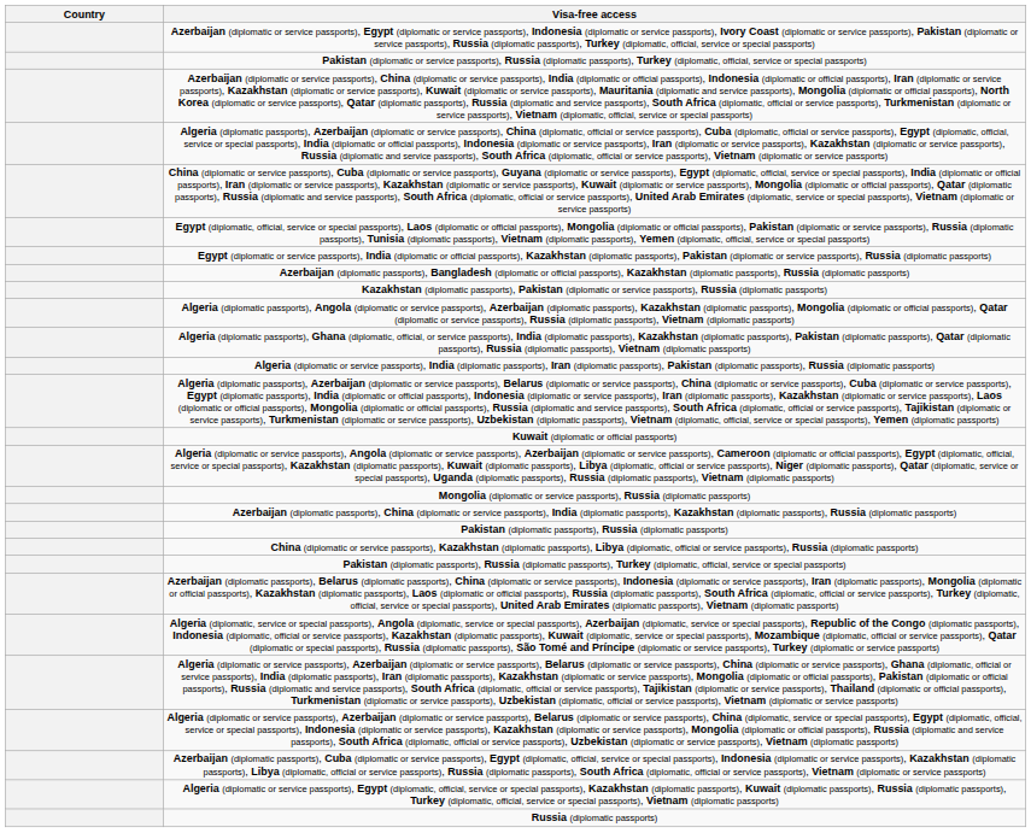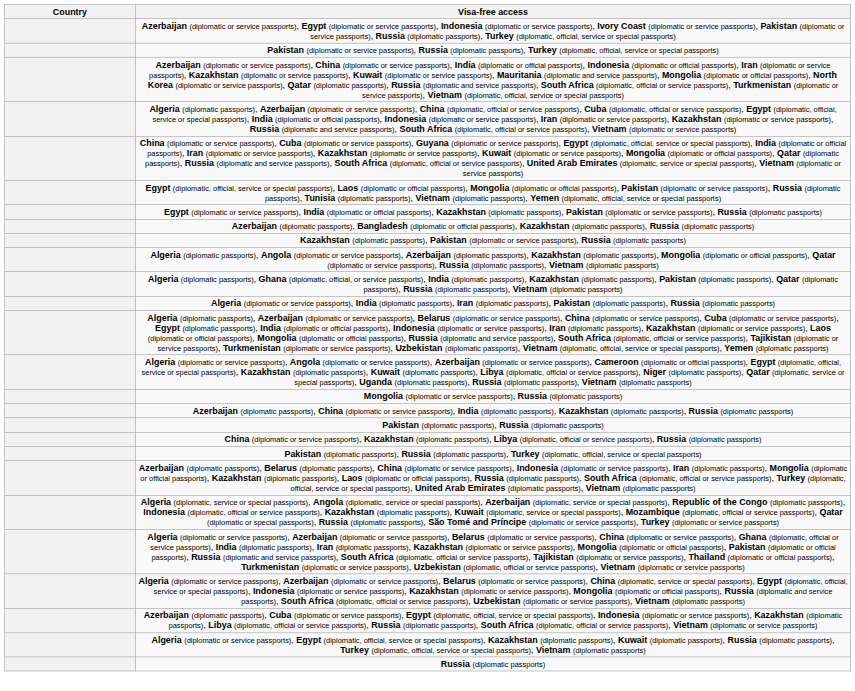 <table class="wikitable collapsible collapsed" style="text-align: center; font-size: smaller; table-layout: fixed; width: 100%;">
 <tr>
 <th style="width:15%;">Country</th>
 <th>Visa-free access</th>
 </tr>
 <tr>
 <th style="text-align: left;"></th>
 <td><strong>Azerbaijan</strong> <small>(diplomatic or service passports)</small>, <strong>Egypt</strong> <small>(diplomatic or service passports)</small>, <strong>Indonesia</strong> <small>(diplomatic or service passports)</small>, <strong>Ivory Coast</strong> <small>(diplomatic or service passports)</small>, <strong>Pakistan</strong> <small>(diplomatic or service passports)</small>, <strong>Russia</strong> <small>(diplomatic passports)</small>, <strong>Turkey</strong> <small>(diplomatic, official, service or special passports)</small></td>
 </tr>
 <tr>
 <th style="text-align: left;"></th>
 <td><strong>Pakistan</strong> <small>(diplomatic or service passports)</small>, <strong>Russia</strong> <small>(diplomatic passports)</small>, <strong>Turkey</strong> <small>(diplomatic, official, service or special passports)</small></td>
 </tr>
 <tr>
 <th style="text-align: left;"></th>
 <td><strong>Azerbaijan</strong> <small>(diplomatic or service passports)</small>, <strong>China</strong> <small>(diplomatic or service passports)</small>, <strong>India</strong> <small>(diplomatic or official passports)</small>, <strong>Indonesia</strong> <small>(diplomatic or official passports)</small>, <strong>Iran</strong> <small>(diplomatic or service passports)</small>, <strong>Kazakhstan</strong> <small>(diplomatic or service passports)</small>, <strong>Kuwait</strong> <small>(diplomatic or service passports)</small>, <strong>Mauritania</strong> <small>(diplomatic and service passports)</small>, <strong>Mongolia</strong> <small>(diplomatic or official passports)</small>, <strong>North Korea</strong> <small>(diplomatic or service passports)</small>, <strong>Qatar</strong> <small>(diplomatic passports)</small>, <strong>Russia</strong> <small>(diplomatic and service passports)</small>, <strong>South Africa</strong> <small>(diplomatic, official or service passports)</small>, <strong>Turkmenistan</strong> <small>(diplomatic or service passports)</small>, <strong>Vietnam</strong> <small>(diplomatic, official, service or special passports)</small></td>
 </tr>
 <tr>
 <th style="text-align: left;"></th>
 <td><strong>Algeria</strong> <small>(diplomatic passports)</small>, <strong>Azerbaijan</strong> <small>(diplomatic or service passports)</small>, <strong>China</strong> <small>(diplomatic, official or service passports)</small>, <strong>Cuba</strong> <small>(diplomatic, official or service passports)</small>, <strong>Egypt</strong> <small>(diplomatic, official, service or special passports)</small>, <strong>India</strong> <small>(diplomatic or official passports)</small>, <strong>Indonesia</strong> <small>(diplomatic or service passports)</small>, <strong>Iran</strong> <small>(diplomatic or service passports)</small>, <strong>Kazakhstan</strong> <small>(diplomatic or service passports)</small>, <strong>Russia</strong> <small>(diplomatic and service passports)</small>, <strong>South Africa</strong> <small>(diplomatic, official or service passports)</small>, <strong>Vietnam</strong> <small>(diplomatic or service passports)</small></td>
 </tr>
 <tr>
 <th style="text-align: left;"></th>
 <td><strong>China</strong> <small>(diplomatic or service passports)</small>, <strong>Cuba</strong> <small>(diplomatic or service passports)</small>, <strong>Guyana</strong> <small>(diplomatic or service passports)</small>, <strong>Egypt</strong> <small>(diplomatic, official, service or special passports)</small>, <strong>India</strong> <small>(diplomatic or official passports)</small>, <strong>Iran</strong> <small>(diplomatic or service passports)</small>, <strong>Kazakhstan</strong> <small>(diplomatic or service passports)</small>, <strong>Kuwait</strong> <small>(diplomatic or service passports)</small>, <strong>Mongolia</strong> <small>(diplomatic or official passports)</small>, <strong>Qatar</strong> <small>(diplomatic passports)</small>, <strong>Russia</strong> <small>(diplomatic and service passports)</small>, <strong>South Africa</strong> <small>(diplomatic, official or service passports)</small>, <strong>United Arab Emirates</strong> <small>(diplomatic, service or special passports)</small>, <strong>Vietnam</strong> <small>(diplomatic or service passports)</small></td>
 </tr>
 <tr>
 <th style="text-align: left;"></th>
 <td><strong>Egypt</strong> <small>(diplomatic, official, service or special passports)</small>, <strong>Laos</strong> <small>(diplomatic or official passports)</small>, <strong>Mongolia</strong> <small>(diplomatic or official passports)</small>, <strong>Pakistan</strong> <small>(diplomatic or service passports)</small>, <strong>Russia</strong> <small>(diplomatic passports)</small>, <strong>Tunisia</strong> <small>(diplomatic passports)</small>, <strong>Vietnam</strong> <small>(diplomatic passports)</small>, <strong>Yemen</strong> <small>(diplomatic, official, service or special passports)</small></td>
 </tr>
 <tr>
 <th style="text-align: left;"></th>
 <td><strong>Egypt</strong> <small>(diplomatic or service passports)</small>, <strong>India</strong> <small>(diplomatic or official passports)</small>, <strong>Kazakhstan</strong> <small>(diplomatic passports)</small>, <strong>Pakistan</strong> <small>(diplomatic or service passports)</small>, <strong>Russia</strong> <small>(diplomatic passports)</small></td>
 </tr>
 <tr>
 <th style="text-align: left;"></th>
 <td><strong>Azerbaijan</strong> <small>(diplomatic passports)</small>, <strong>Bangladesh</strong> <small>(diplomatic or official passports)</small>, <strong>Kazakhstan</strong> <small>(diplomatic passports)</small>, <strong>Russia</strong> <small>(diplomatic passports)</small></td>
 </tr>
 <tr>
 <th style="text-align: left;"></th>
 <td><strong>Kazakhstan</strong> <small>(diplomatic passports)</small>, <strong>Pakistan</strong> <small>(diplomatic or service passports)</small>, <strong>Russia</strong> <small>(diplomatic passports)</small></td>
 </tr>
 <tr>
 <th style="text-align: left;"></th>
 <td><strong>Algeria</strong> <small>(diplomatic passports)</small>, <strong>Angola</strong> <small>(diplomatic or service passports)</small>, <strong>Azerbaijan</strong> <small>(diplomatic passports)</small>, <strong>Kazakhstan</strong> <small>(diplomatic passports)</small>, <strong>Mongolia</strong> <small>(diplomatic or official passports)</small>, <strong>Qatar</strong> <small>(diplomatic or service passports)</small>, <strong>Russia</strong> <small>(diplomatic passports)</small>, <strong>Vietnam</strong> <small>(diplomatic passports)</small></td>
 </tr>
 <tr>
 <th style="text-align: left;"></th>
 <td><strong>Algeria</strong> <small>(diplomatic passports)</small>, <strong>Ghana</strong> <small>(diplomatic, official, or service passports)</small>, <strong>India</strong> <small>(diplomatic passports)</small>, <strong>Kazakhstan</strong> <small>(diplomatic passports)</small>, <strong>Pakistan</strong> <small>(diplomatic passports)</small>, <strong>Qatar</strong> <small>(diplomatic passports)</small>, <strong>Russia</strong> <small>(diplomatic passports)</small>, <strong>Vietnam</strong> <small>(diplomatic passports)</small></td>
 </tr>
 <tr>
 <th style="text-align: left;"></th>
 <td><strong>Algeria</strong> <small>(diplomatic or service passports)</small>, <strong>India</strong> <small>(diplomatic passports)</small>, <strong>Iran</strong> <small>(diplomatic passports)</small>, <strong>Pakistan</strong> <small>(diplomatic passports)</small>, <strong>Russia</strong> <small>(diplomatic passports)</small></td>
 </tr>
 <tr>
 <th style="text-align: left;"></th>
 <td><strong>Algeria</strong> <small>(diplomatic passports)</small>, <strong>Azerbaijan</strong> <small>(diplomatic or service passports)</small>, <strong>Belarus</strong> <small>(diplomatic or service passports)</small>, <strong>China</strong> <small>(diplomatic or service passports)</small>, <strong>Cuba</strong> <small>(diplomatic or service passports)</small>, <strong>Egypt</strong> <small>(diplomatic passports)</small>, <strong>India</strong> <small>(diplomatic or official passports)</small>, <strong>Indonesia</strong> <small>(diplomatic or service passports)</small>, <strong>Iran</strong> <small>(diplomatic passports)</small>, <strong>Kazakhstan</strong> <small>(diplomatic or service passports)</small>, <strong>Laos</strong> <small>(diplomatic or official passports)</small>, <strong>Mongolia</strong> <small>(diplomatic or official passports)</small>, <strong>Russia</strong> <small>(diplomatic and service passports)</small>, <strong>South Africa</strong> <small>(diplomatic, official or service passports)</small>, <strong>Tajikistan</strong> <small>(diplomatic or service passports)</small>, <strong>Turkmenistan</strong> <small>(diplomatic or service passports)</small>, <strong>Uzbekistan</strong> <small>(diplomatic passports)</small>, <strong>Vietnam</strong> <small>(diplomatic, official, service or special passports)</small>, <strong>Yemen</strong> <small>(diplomatic passports)</small></td>
 </tr>
 <tr>
 <th style="text-align: left;"></th>
-<td><strong>Kuwait</strong> <small>(diplomatic or official passports)</small></td>
-</tr>
-<tr>
-<th style="text-align: left;"></th>
 <td><strong>Algeria</strong> <small>(diplomatic or service passports)</small>, <strong>Angola</strong> <small>(diplomatic or service passports)</small>, <strong>Azerbaijan</strong> <small>(diplomatic or service passports)</small>, <strong>Cameroon</strong> <small>(diplomatic or official passports)</small>, <strong>Egypt</strong> <small>(diplomatic, official, service or special passports)</small>, <strong>Kazakhstan</strong> <small>(diplomatic passports)</small>, <strong>Kuwait</strong> <small>(diplomatic passports)</small>, <strong>Libya</strong> <small>(diplomatic, official or service passports)</small>, <strong>Niger</strong> <small>(diplomatic passports)</small>, <strong>Qatar</strong> <small>(diplomatic, service or special passports)</small>, <strong>Uganda</strong> <small>(diplomatic passports)</small>, <strong>Russia</strong> <small>(diplomatic passports)</small>, <strong>Vietnam</strong> <small>(diplomatic passports)</small></td>
 </tr>
 <tr>
 <th style="text-align: left;"></th>
 <td><strong>Mongolia</strong> <small>(diplomatic or service passports)</small>, <strong>Russia</strong> <small>(diplomatic passports)</small></td>
 </tr>
 <tr>
 <th style="text-align: left;"></th>
 <td><strong>Azerbaijan</strong> <small>(diplomatic passports)</small>, <strong>China</strong> <small>(diplomatic or service passports)</small>, <strong>India</strong> <small>(diplomatic passports)</small>, <strong>Kazakhstan</strong> <small>(diplomatic passports)</small>, <strong>Russia</strong> <small>(diplomatic passports)</small></td>
 </tr>
 <tr>
 <th style="text-align: left;"></th>
 <td><strong>Pakistan</strong> <small>(diplomatic passports)</small>, <strong>Russia</strong> <small>(diplomatic passports)</small></td>
 </tr>
 <tr>
 <th style="text-align: left;"></th>
 <td><strong>China</strong> <small>(diplomatic or service passports)</small>, <strong>Kazakhstan</strong> <small>(diplomatic passports)</small>, <strong>Libya</strong> <small>(diplomatic, official or service passports)</small>, <strong>Russia</strong> <small>(diplomatic passports)</small></td>
 </tr>
 <tr>
 <th style="text-align: left;"></th>
 <td><strong>Pakistan</strong> <small>(diplomatic passports)</small>, <strong>Russia</strong> <small>(diplomatic passports)</small>, <strong>Turkey</strong> <small>(diplomatic, official, service or special passports)</small></td>
 </tr>
 <tr>
 <th style="text-align: left;"></th>
 <td><strong>Azerbaijan</strong> <small>(diplomatic passports)</small>, <strong>Belarus</strong> <small>(diplomatic passports)</small>, <strong>China</strong> <small>(diplomatic or service passports)</small>, <strong>Indonesia</strong> <small>(diplomatic or service passports)</small>, <strong>Iran</strong> <small>(diplomatic passports)</small>, <strong>Mongolia</strong> <small>(diplomatic or official passports)</small>, <strong>Kazakhstan</strong> <small>(diplomatic passports)</small>, <strong>Laos</strong> <small>(diplomatic or official passports)</small>, <strong>Russia</strong> <small>(diplomatic passports)</small>, <strong>South Africa</strong> <small>(diplomatic, official or service passports)</small>, <strong>Turkey</strong> <small>(diplomatic, official, service or special passports)</small>, <strong>United Arab Emirates</strong> <small>(diplomatic passports)</small>, <strong>Vietnam</strong> <small>(diplomatic passports)</small></td>
 </tr>
 <tr>
 <th style="text-align: left;"></th>
 <td><strong>Algeria</strong> <small>(diplomatic, service or special passports)</small>,  <strong>Angola</strong> <small>(diplomatic, service or special passports)</small>, <strong>Azerbaijan</strong> <small>(diplomatic, service or special passports)</small>, <strong>Republic of the Congo</strong> <small>(diplomatic passports)</small>, <strong>Indonesia</strong> <small>(diplomatic, official or service passports)</small>, <strong>Kazakhstan</strong> <small>(diplomatic passports)</small>, <strong>Kuwait</strong> <small>(diplomatic, service or special passports)</small>, <strong>Mozambique </strong><small>(diplomatic, official or service passports)</small>, <strong>Qatar</strong> <small>(diplomatic or special passports)</small>, <strong>Russia</strong> <small>(diplomatic passports)</small>, <strong>São Tomé and Príncipe</strong> <small>(diplomatic or service passports)</small>, <strong>Turkey</strong> <small>(diplomatic or service passports)</small></td>
 </tr>
 <tr>
 <th style="text-align: left;"></th>
 <td><strong>Algeria</strong> <small>(diplomatic or service passports)</small>, <strong>Azerbaijan</strong> <small>(diplomatic or service passports)</small>, <strong>Belarus</strong> <small>(diplomatic or service passports)</small>, <strong>China</strong> <small>(diplomatic or service passports)</small>, <strong>Ghana</strong> <small>(diplomatic, official or service passports)</small>, <strong>India</strong> <small>(diplomatic passports)</small>, <strong>Iran</strong> <small>(diplomatic passports)</small>, <strong>Kazakhstan</strong> <small>(diplomatic or service passports)</small>, <strong>Mongolia</strong> <small>(diplomatic or official passports)</small>, <strong>Pakistan</strong> <small>(diplomatic or official passports)</small>, <strong>Russia</strong> <small>(diplomatic and service passports)</small>, <strong>South Africa</strong> <small>(diplomatic, official or service passports)</small>, <strong>Tajikistan</strong> <small>(diplomatic or service passports)</small>, <strong>Thailand</strong> <small>(diplomatic or official passports)</small>, <strong>Turkmenistan</strong> <small>(diplomatic or service passports)</small>, <strong>Uzbekistan</strong> <small>(diplomatic, official or service passports)</small>, <strong>Vietnam</strong> <small>(diplomatic or service passports)</small></td>
 </tr>
 <tr>
 <th style="text-align: left;"></th>
 <td><strong>Algeria</strong> <small>(diplomatic or service passports)</small>, <strong>Azerbaijan</strong> <small>(diplomatic or service passports)</small>, <strong>Belarus</strong> <small>(diplomatic or service passports)</small>, <strong>China</strong> <small>(diplomatic, service or special passports)</small>, <strong>Egypt</strong> <small>(diplomatic, official, service or special passports)</small>, <strong>Indonesia</strong> <small>(diplomatic or service passports)</small>, <strong>Kazakhstan</strong> <small>(diplomatic or service passports)</small>, <strong>Mongolia</strong> <small>(diplomatic or official passports)</small>, <strong>Russia</strong> <small>(diplomatic and service passports)</small>, <strong>South Africa</strong> <small>(diplomatic, official or service passports)</small>, <strong>Uzbekistan</strong> <small>(diplomatic or service passports)</small>, <strong>Vietnam</strong> <small>(diplomatic passports)</small></td>
 </tr>
 <tr>
 <th style="text-align: left;"></th>
 <td><strong>Azerbaijan</strong> <small>(diplomatic passports)</small>, <strong>Cuba</strong> <small>(diplomatic or service passports)</small>, <strong>Egypt</strong> <small>(diplomatic, official, service or special passports)</small>, <strong>Indonesia</strong> <small>(diplomatic or service passports)</small>, <strong>Kazakhstan</strong> <small>(diplomatic passports)</small>, <strong>Libya</strong> <small>(diplomatic, official or service passports)</small>, <strong>Russia</strong> <small>(diplomatic passports)</small>, <strong>South Africa</strong> <small>(diplomatic, official or service passports)</small>, <strong>Vietnam</strong> <small>(diplomatic or service passports)</small></td>
 </tr>
 <tr>
 <th style="text-align: left;"></th>
 <td><strong>Algeria</strong> <small>(diplomatic or service passports)</small>, <strong>Egypt</strong> <small>(diplomatic, official, service or special passports)</small>, <strong>Kazakhstan</strong> <small>(diplomatic passports)</small>, <strong>Kuwait</strong> <small>(diplomatic passports)</small>, <strong>Russia</strong> <small>(diplomatic passports)</small>, <strong>Turkey</strong> <small>(diplomatic, official, service or special passports)</small>, <strong>Vietnam</strong> <small>(diplomatic passports)</small></td>
 </tr>
 <tr>
 <th style="text-align: left;"></th>
 <td><strong>Russia</strong> <small>(diplomatic passports)</small></td>
 </tr>
 </table>
